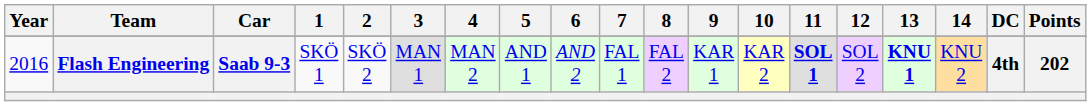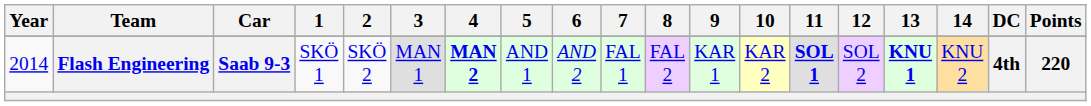 <table class="wikitable" style="text-align:center; font-size:85%">
 <tr>
 <th>Year</th>
 <th>Team</th>
 <th>Car</th>
 <th>1</th>
 <th>2</th>
 <th>3</th>
 <th>4</th>
 <th>5</th>
 <th>6</th>
 <th>7</th>
 <th>8</th>
 <th>9</th>
 <th>10</th>
 <th>11</th>
 <th>12</th>
 <th>13</th>
 <th>14</th>
 <th>DC</th>
 <th>Points</th>
 </tr>
 <tr>
 </tr>
 <tr>
-<td><a href='#'>2016</a></td>
+<td><a href='#'>2014</a></td>
 <th nowrap><a href='#'>Flash Engineering</a></th>
 <th nowrap><a href='#'>Saab 9-3</a></th>
 <td><a href='#'>SKÖ<br>1</a></td>
 <td><a href='#'>SKÖ<br>2</a></td>
 <td style="background:#DFDFDF;"><a href='#'>MAN<br>1</a><br></td>
-<td style="background:#DFFFDF;"><a href='#'>MAN<br>2</a><br></td>
+<td style="background:#DFFFDF;"><strong><a href='#'>MAN<br>2</a><br></strong></td>
 <td style="background:#DFFFDF;"><a href='#'>AND<br>1</a><br></td>
 <td style="background:#DFFFDF;"><em><a href='#'>AND<br>2</a></em><br></td>
 <td style="background:#DFFFDF;"><a href='#'>FAL<br>1</a><br></td>
 <td style="background:#EFCFFF;"><a href='#'>FAL<br>2</a><br></td>
 <td style="background:#DFFFDF;"><a href='#'>KAR<br>1</a><br></td>
 <td style="background:#FFFFBF;"><a href='#'>KAR<br>2</a><br></td>
 <td style="background:#DFDFDF;"><strong><a href='#'>SOL<br>1</a></strong><br></td>
 <td style="background:#EFCFFF;"><a href='#'>SOL<br>2</a><br></td>
 <td style="background:#DFFFDF;"><strong><a href='#'>KNU<br>1</a><br></strong></td>
 <td style="background:#FFDF9F;"><a href='#'>KNU<br>2</a><br></td>
 <th>4th</th>
-<th>202</th>
+<th>220</th>
 </tr>
 <tr>
 <th colspan="19"></th>
 </tr>
 </table>
